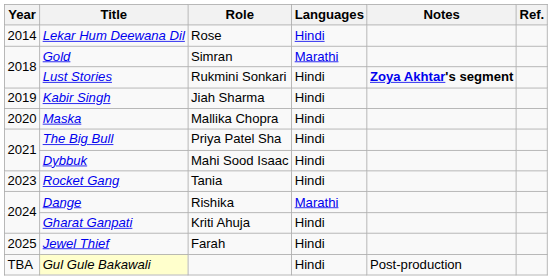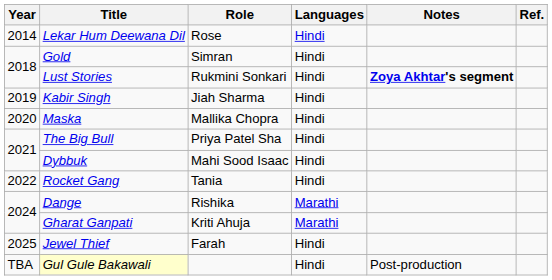 <table class="wikitable sortable">
 <tr>
 <th>Year</th>
 <th>Title</th>
 <th>Role</th>
 <th>Languages</th>
 <th class="unsortable">Notes</th>
 <th class="unsortable">Ref.</th>
 </tr>
 <tr>
 <td>2014</td>
 <td><em><a href='#'>Lekar Hum Deewana Dil</a></em></td>
 <td>Rose</td>
 <td><a href='#'>Hindi</a></td>
 <td></td>
 <td></td>
 </tr>
 <tr>
 <td rowspan="2">2018</td>
 <td><em><a href='#'>Gold</a></em></td>
 <td>Simran</td>
-<td><a href='#'>Marathi</a></td>
+<td>Hindi</td>
 <td></td>
 <td></td>
 </tr>
 <tr>
 <td><em><a href='#'>Lust Stories</a></em></td>
 <td>Rukmini Sonkari</td>
 <td>Hindi</td>
 <td><strong><a href='#'>Zoya Akhtar</a>'s segment</strong></td>
 <td></td>
 </tr>
 <tr>
 <td>2019</td>
 <td><em><a href='#'>Kabir Singh</a></em></td>
 <td>Jiah Sharma</td>
 <td>Hindi</td>
 <td></td>
 <td></td>
 </tr>
 <tr>
 <td>2020</td>
 <td><em><a href='#'>Maska</a></em></td>
 <td>Mallika Chopra</td>
 <td>Hindi</td>
 <td></td>
 <td></td>
 </tr>
 <tr>
 <td rowspan="2">2021</td>
 <td><em><a href='#'>The Big Bull</a></em></td>
 <td>Priya Patel Sha</td>
 <td>Hindi</td>
 <td></td>
 <td></td>
 </tr>
 <tr>
 <td><em><a href='#'>Dybbuk</a></em></td>
 <td>Mahi Sood Isaac</td>
 <td>Hindi</td>
 <td></td>
 <td></td>
 </tr>
 <tr>
-<td>2023</td>
+<td>2022</td>
 <td><em><a href='#'>Rocket Gang</a></em></td>
 <td>Tania</td>
 <td>Hindi</td>
 <td></td>
 <td></td>
 </tr>
 <tr>
 <td rowspan="2">2024</td>
 <td><em><a href='#'>Dange</a></em></td>
 <td>Rishika</td>
 <td><a href='#'>Marathi</a></td>
 <td></td>
 <td></td>
 </tr>
 <tr>
 <td><em><a href='#'>Gharat Ganpati</a></em></td>
 <td>Kriti Ahuja</td>
-<td>Hindi</td>
+<td><a href='#'>Marathi</a></td>
 <td></td>
 <td></td>
 </tr>
 <tr>
 <td>2025</td>
 <td><em><a href='#'>Jewel Thief</a></em></td>
 <td>Farah</td>
 <td>Hindi</td>
 <td></td>
 <td></td>
 </tr>
 <tr>
 <td>TBA</td>
 <td style="background:#FFFFCC;"><em>Gul Gule Bakawali</em> </td>
 <td></td>
 <td>Hindi</td>
 <td>Post-production</td>
 <td></td>
 </tr>
 </table>
